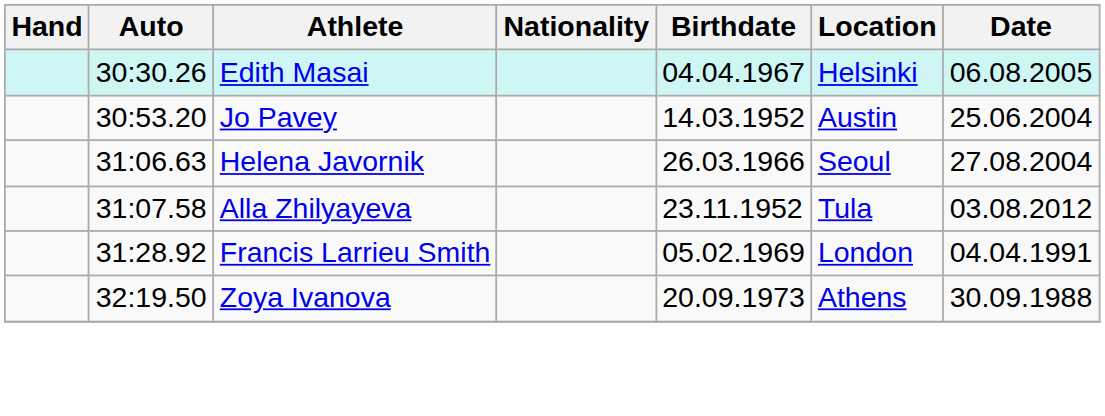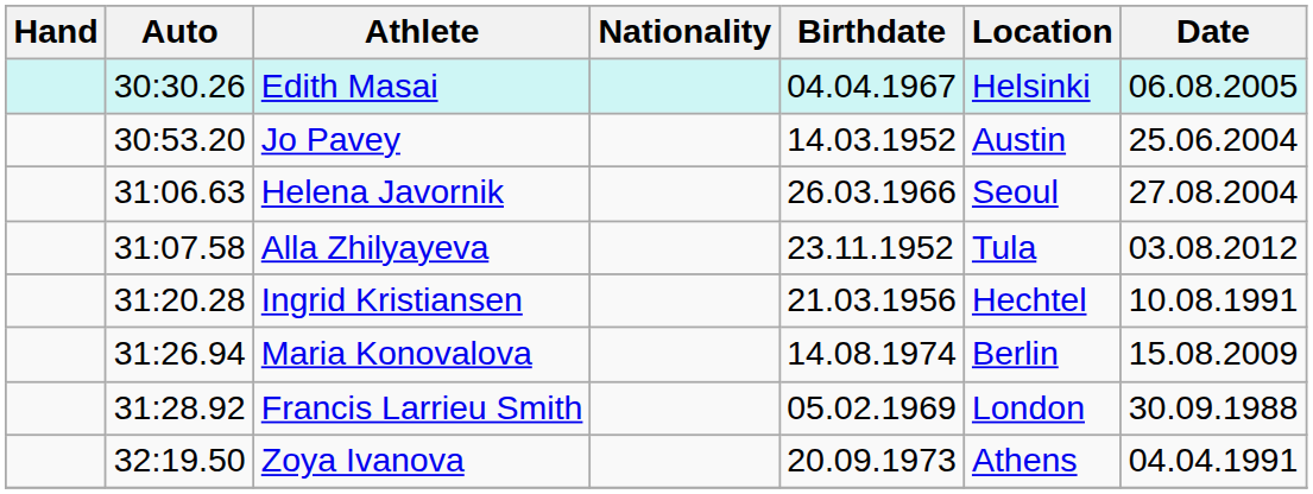 <table class="wikitable">
 <tr>
 <th>Hand</th>
 <th>Auto</th>
 <th>Athlete</th>
 <th>Nationality</th>
 <th>Birthdate</th>
 <th>Location</th>
 <th>Date</th>
 </tr>
 <tr bgcolor=#CEF6F5>
 <td></td>
 <td>30:30.26</td>
 <td><a href='#'>Edith Masai</a></td>
 <td></td>
 <td>04.04.1967</td>
 <td><a href='#'>Helsinki</a></td>
 <td>06.08.2005</td>
 </tr>
 <tr>
 <td></td>
 <td>30:53.20</td>
 <td><a href='#'>Jo Pavey</a></td>
 <td></td>
 <td>14.03.1952</td>
 <td><a href='#'>Austin</a></td>
 <td>25.06.2004</td>
 </tr>
 <tr>
 <td></td>
 <td>31:06.63</td>
 <td><a href='#'>Helena Javornik</a></td>
 <td></td>
 <td>26.03.1966</td>
 <td><a href='#'>Seoul</a></td>
 <td>27.08.2004</td>
 </tr>
 <tr>
 <td></td>
 <td>31:07.58</td>
 <td><a href='#'>Alla Zhilyayeva</a></td>
 <td></td>
 <td>23.11.1952</td>
 <td><a href='#'>Tula</a></td>
 <td>03.08.2012</td>
 </tr>
 <tr>
 <td></td>
+<td>31:20.28</td>
+<td><a href='#'>Ingrid Kristiansen</a></td>
+<td></td>
+<td>21.03.1956</td>
+<td><a href='#'>Hechtel</a></td>
+<td>10.08.1991</td>
+</tr>
+<tr>
+<td></td>
+<td>31:26.94</td>
+<td><a href='#'>Maria Konovalova</a></td>
+<td></td>
+<td>14.08.1974</td>
+<td><a href='#'>Berlin</a></td>
+<td>15.08.2009</td>
+</tr>
+<tr>
+<td></td>
 <td>31:28.92</td>
 <td><a href='#'>Francis Larrieu Smith</a></td>
 <td></td>
 <td>05.02.1969</td>
 <td><a href='#'>London</a></td>
-<td>04.04.1991</td>
+<td>30.09.1988</td>
 </tr>
 <tr>
 <td></td>
 <td>32:19.50</td>
 <td><a href='#'>Zoya Ivanova</a></td>
 <td></td>
 <td>20.09.1973</td>
 <td><a href='#'>Athens</a></td>
-<td>30.09.1988</td>
+<td>04.04.1991</td>
 </tr>
 <tr>
 </tr>
 </table>
